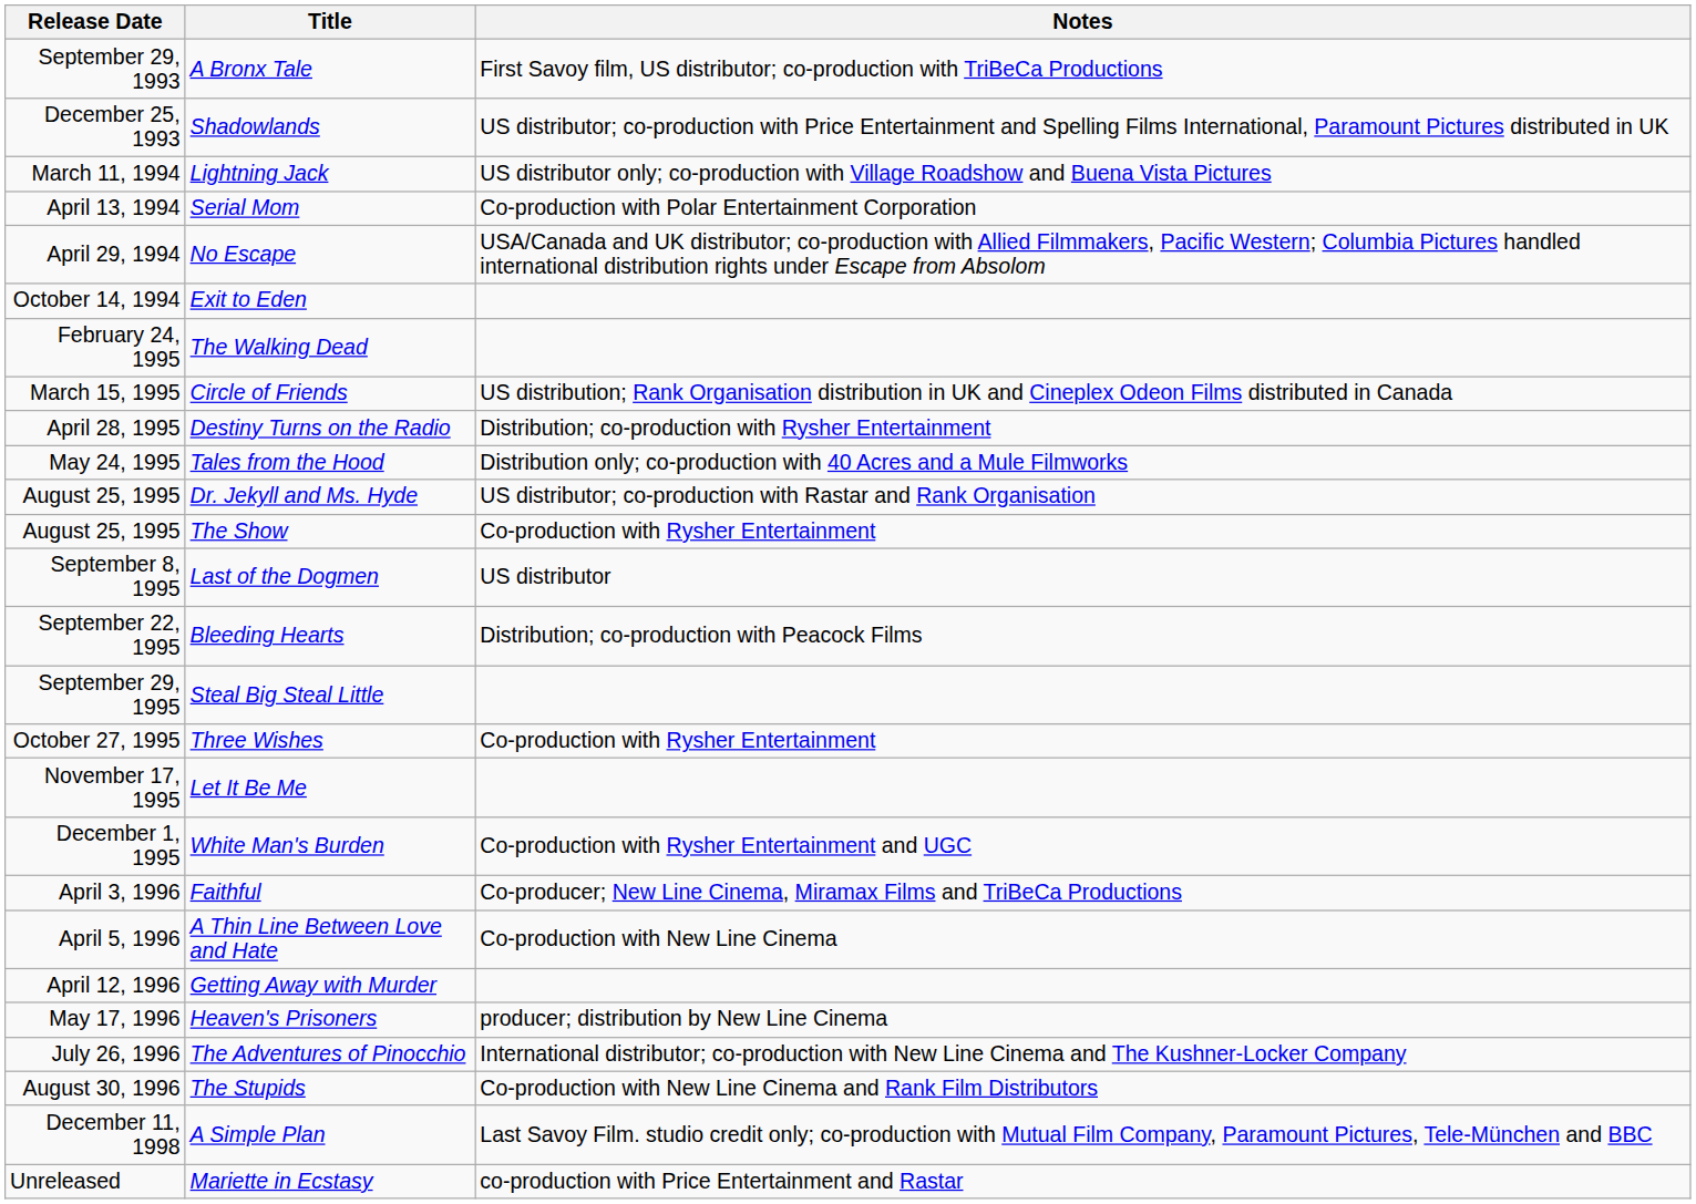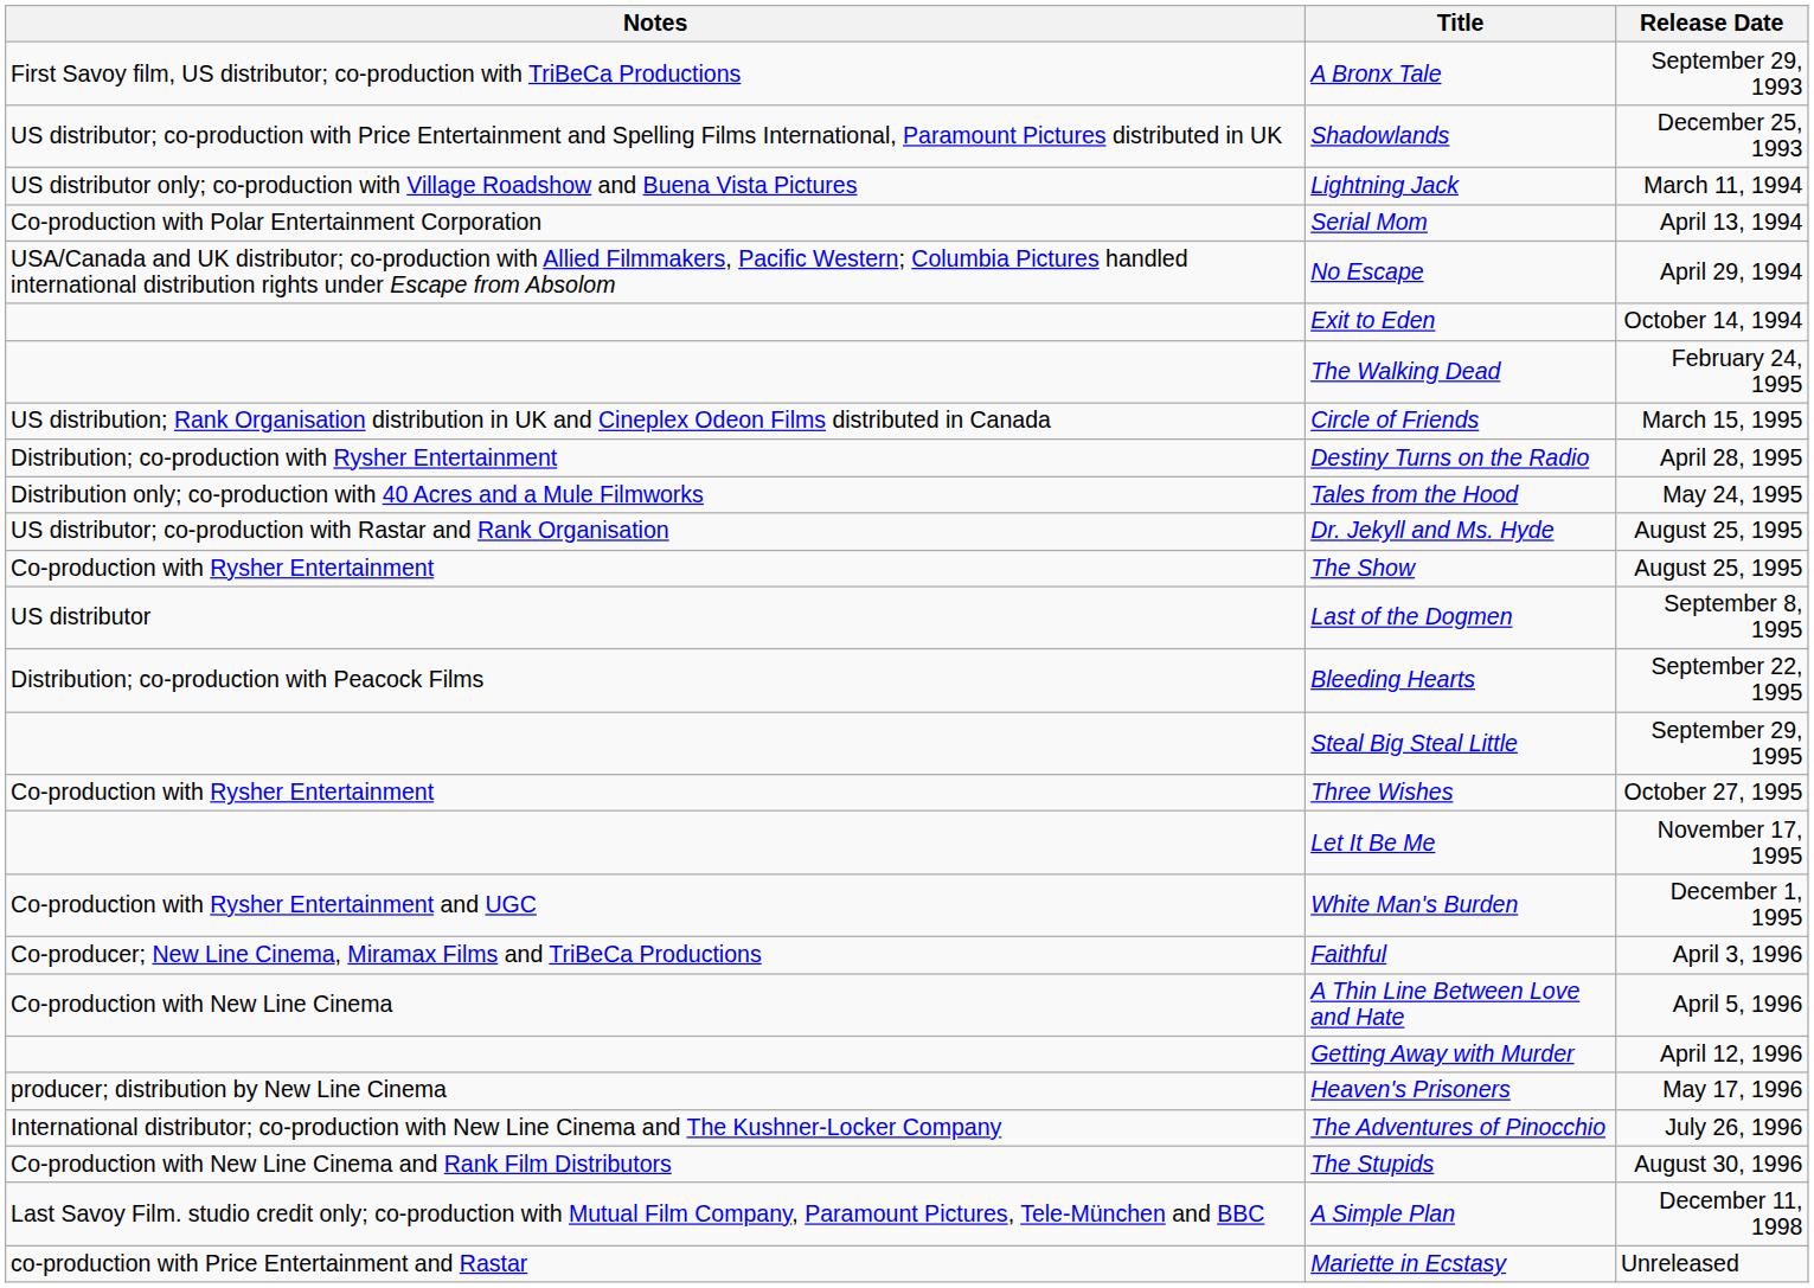 <table Class="wikitable sortable">
 <tr>
+<th>Notes</th>
+<th>Title</th>
 <th>Release Date</th>
-<th>Title</th>
-<th>Notes</th>
 </tr>
 <tr>
+<td>First Savoy film, US distributor; co-production with <a href='#'>TriBeCa Productions</a></td>
+<td><em><a href='#'>A Bronx Tale</a></em></td>
 <td align="right">September 29, 1993</td>
-<td><em><a href='#'>A Bronx Tale</a></em></td>
-<td>First Savoy film, US distributor; co-production with <a href='#'>TriBeCa Productions</a></td>
 </tr>
 <tr>
+<td>US distributor; co-production with Price Entertainment and Spelling Films International, <a href='#'>Paramount Pictures</a> distributed in UK</td>
+<td><em><a href='#'>Shadowlands</a></em></td>
 <td align="right">December 25, 1993</td>
-<td><em><a href='#'>Shadowlands</a></em></td>
-<td>US distributor; co-production with Price Entertainment and Spelling Films International, <a href='#'>Paramount Pictures</a> distributed in UK</td>
 </tr>
 <tr>
+<td>US distributor only; co-production with <a href='#'>Village Roadshow</a> and <a href='#'>Buena Vista Pictures</a></td>
+<td><em><a href='#'>Lightning Jack</a></em></td>
 <td align="right">March 11, 1994</td>
-<td><em><a href='#'>Lightning Jack</a></em></td>
-<td>US distributor only; co-production with <a href='#'>Village Roadshow</a> and <a href='#'>Buena Vista Pictures</a></td>
 </tr>
 <tr>
+<td>Co-production with Polar Entertainment Corporation</td>
+<td><em><a href='#'>Serial Mom</a></em></td>
 <td align="right">April 13, 1994</td>
-<td><em><a href='#'>Serial Mom</a></em></td>
-<td>Co-production with Polar Entertainment Corporation</td>
 </tr>
 <tr>
+<td>USA/Canada and UK distributor; co-production with <a href='#'>Allied Filmmakers</a>, <a href='#'>Pacific Western</a>; <a href='#'>Columbia Pictures</a> handled international distribution rights under <em>Escape from Absolom</em></td>
+<td><em><a href='#'>No Escape</a></em></td>
 <td align="right">April 29, 1994</td>
-<td><em><a href='#'>No Escape</a></em></td>
-<td>USA/Canada and UK distributor; co-production with <a href='#'>Allied Filmmakers</a>, <a href='#'>Pacific Western</a>; <a href='#'>Columbia Pictures</a> handled international distribution rights under <em>Escape from Absolom</em></td>
 </tr>
 <tr>
+<td></td>
+<td><em><a href='#'>Exit to Eden</a></em></td>
 <td align="right">October 14, 1994</td>
-<td><em><a href='#'>Exit to Eden</a></em></td>
-<td></td>
 </tr>
 <tr>
+<td></td>
+<td><em><a href='#'>The Walking Dead</a></em></td>
 <td align="right">February 24, 1995</td>
-<td><em><a href='#'>The Walking Dead</a></em></td>
-<td></td>
 </tr>
 <tr>
+<td>US distribution; <a href='#'>Rank Organisation</a> distribution in UK and <a href='#'>Cineplex Odeon Films</a> distributed in Canada</td>
+<td><em><a href='#'>Circle of Friends</a></em></td>
 <td align="right">March 15, 1995</td>
-<td><em><a href='#'>Circle of Friends</a></em></td>
-<td>US distribution; <a href='#'>Rank Organisation</a> distribution in UK and <a href='#'>Cineplex Odeon Films</a> distributed in Canada</td>
 </tr>
 <tr>
+<td>Distribution; co-production with <a href='#'>Rysher Entertainment</a></td>
+<td><em><a href='#'>Destiny Turns on the Radio</a></em></td>
 <td align="right">April 28, 1995</td>
-<td><em><a href='#'>Destiny Turns on the Radio</a></em></td>
-<td>Distribution; co-production with <a href='#'>Rysher Entertainment</a></td>
 </tr>
 <tr>
+<td>Distribution only; co-production with <a href='#'>40 Acres and a Mule Filmworks</a></td>
+<td><em><a href='#'>Tales from the Hood</a></em></td>
 <td align="right">May 24, 1995</td>
-<td><em><a href='#'>Tales from the Hood</a></em></td>
-<td>Distribution only; co-production with <a href='#'>40 Acres and a Mule Filmworks</a></td>
 </tr>
 <tr>
+<td>US distributor; co-production with Rastar and <a href='#'>Rank Organisation</a></td>
+<td><em><a href='#'>Dr. Jekyll and Ms. Hyde</a></em></td>
 <td align="right">August 25, 1995</td>
-<td><em><a href='#'>Dr. Jekyll and Ms. Hyde</a></em></td>
-<td>US distributor; co-production with Rastar and <a href='#'>Rank Organisation</a></td>
 </tr>
 <tr>
+<td>Co-production with <a href='#'>Rysher Entertainment</a></td>
+<td><em><a href='#'>The Show</a></em></td>
 <td align="right">August 25, 1995</td>
-<td><em><a href='#'>The Show</a></em></td>
-<td>Co-production with <a href='#'>Rysher Entertainment</a></td>
 </tr>
 <tr>
+<td>US distributor</td>
+<td><em><a href='#'>Last of the Dogmen</a></em></td>
 <td align="right">September 8, 1995</td>
-<td><em><a href='#'>Last of the Dogmen</a></em></td>
-<td>US distributor</td>
 </tr>
 <tr>
+<td>Distribution; co-production with Peacock Films</td>
+<td><em><a href='#'>Bleeding Hearts</a></em></td>
 <td align="right">September 22, 1995</td>
-<td><em><a href='#'>Bleeding Hearts</a></em></td>
-<td>Distribution; co-production with Peacock Films</td>
 </tr>
 <tr>
+<td></td>
+<td><em><a href='#'>Steal Big Steal Little</a></em></td>
 <td align="right">September 29, 1995</td>
-<td><em><a href='#'>Steal Big Steal Little</a></em></td>
-<td></td>
 </tr>
 <tr>
+<td>Co-production with <a href='#'>Rysher Entertainment</a></td>
+<td><em><a href='#'>Three Wishes</a></em></td>
 <td align="right">October 27, 1995</td>
-<td><em><a href='#'>Three Wishes</a></em></td>
-<td>Co-production with <a href='#'>Rysher Entertainment</a></td>
 </tr>
 <tr>
+<td></td>
+<td><em><a href='#'>Let It Be Me</a></em></td>
 <td align="right">November 17, 1995</td>
-<td><em><a href='#'>Let It Be Me</a></em></td>
-<td></td>
 </tr>
 <tr>
+<td>Co-production with <a href='#'>Rysher Entertainment</a> and <a href='#'>UGC</a></td>
+<td><em><a href='#'>White Man's Burden</a></em></td>
 <td align="right">December 1, 1995</td>
-<td><em><a href='#'>White Man's Burden</a></em></td>
-<td>Co-production with <a href='#'>Rysher Entertainment</a> and <a href='#'>UGC</a></td>
 </tr>
 <tr>
+<td>Co-producer; <a href='#'>New Line Cinema</a>, <a href='#'>Miramax Films</a> and <a href='#'>TriBeCa Productions</a></td>
+<td><em><a href='#'>Faithful</a></em></td>
 <td align="right">April 3, 1996</td>
-<td><em><a href='#'>Faithful</a></em></td>
-<td>Co-producer; <a href='#'>New Line Cinema</a>, <a href='#'>Miramax Films</a> and <a href='#'>TriBeCa Productions</a></td>
 </tr>
 <tr>
+<td>Co-production with New Line Cinema</td>
+<td><em><a href='#'>A Thin Line Between Love and Hate</a></em></td>
 <td align="right">April 5, 1996</td>
-<td><em><a href='#'>A Thin Line Between Love and Hate</a></em></td>
-<td>Co-production with New Line Cinema</td>
 </tr>
 <tr>
+<td></td>
+<td><em><a href='#'>Getting Away with Murder</a></em></td>
 <td align="right">April 12, 1996</td>
-<td><em><a href='#'>Getting Away with Murder</a></em></td>
-<td></td>
 </tr>
 <tr>
+<td>producer; distribution by New Line Cinema</td>
+<td><em><a href='#'>Heaven's Prisoners</a></em></td>
 <td align="right">May 17, 1996</td>
-<td><em><a href='#'>Heaven's Prisoners</a></em></td>
-<td>producer; distribution by New Line Cinema</td>
 </tr>
 <tr>
+<td>International distributor; co-production with New Line Cinema and <a href='#'>The Kushner-Locker Company</a></td>
+<td><em><a href='#'>The Adventures of Pinocchio</a></em></td>
 <td align="right">July 26, 1996</td>
-<td><em><a href='#'>The Adventures of Pinocchio</a></em></td>
-<td>International distributor; co-production with New Line Cinema and <a href='#'>The Kushner-Locker Company</a></td>
 </tr>
 <tr>
+<td>Co-production with New Line Cinema and <a href='#'>Rank Film Distributors</a></td>
+<td><em><a href='#'>The Stupids</a></em></td>
 <td align="right">August 30, 1996</td>
-<td><em><a href='#'>The Stupids</a></em></td>
-<td>Co-production with New Line Cinema and <a href='#'>Rank Film Distributors</a></td>
 </tr>
 <tr>
+<td>Last Savoy Film. studio credit only; co-production with <a href='#'>Mutual Film Company</a>, <a href='#'>Paramount Pictures</a>, <a href='#'>Tele-München</a> and <a href='#'>BBC</a></td>
+<td><em><a href='#'>A Simple Plan</a></em></td>
 <td align="right">December 11, 1998</td>
-<td><em><a href='#'>A Simple Plan</a></em></td>
-<td>Last Savoy Film. studio credit only; co-production with <a href='#'>Mutual Film Company</a>, <a href='#'>Paramount Pictures</a>, <a href='#'>Tele-München</a> and <a href='#'>BBC</a></td>
 </tr>
 <tr>
+<td>co-production with Price Entertainment and <a href='#'>Rastar</a></td>
+<td><em><a href='#'>Mariette in Ecstasy</a></em></td>
 <td>Unreleased</td>
-<td><em><a href='#'>Mariette in Ecstasy</a></em></td>
-<td>co-production with Price Entertainment and <a href='#'>Rastar</a></td>
 </tr>
 </table>
